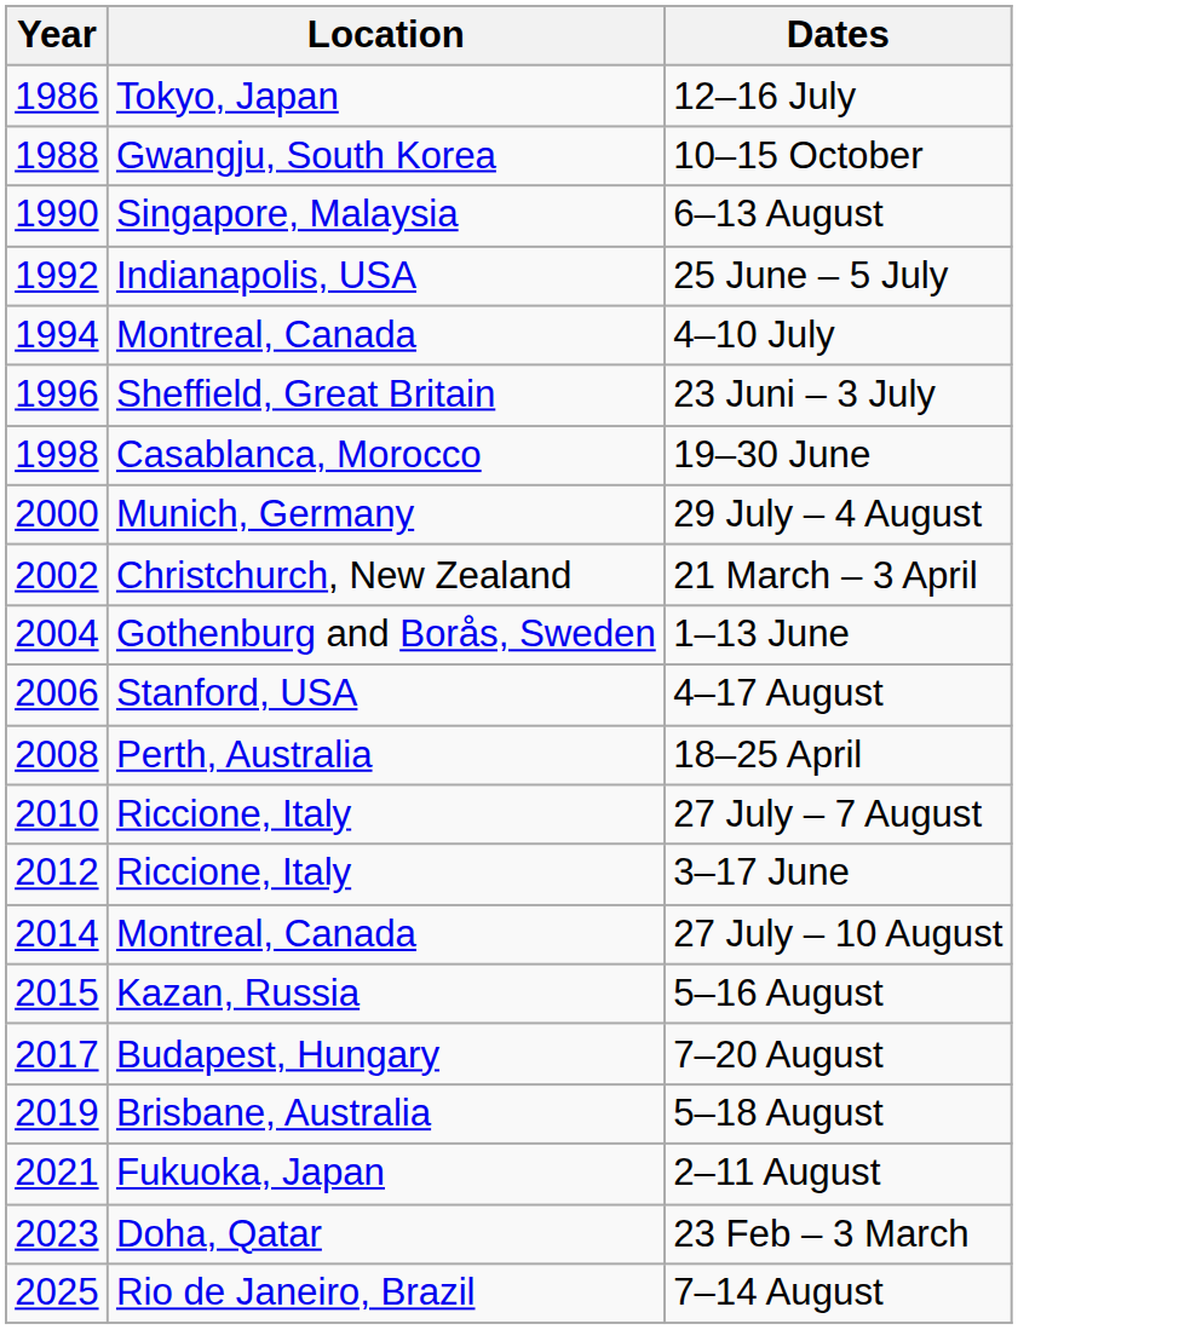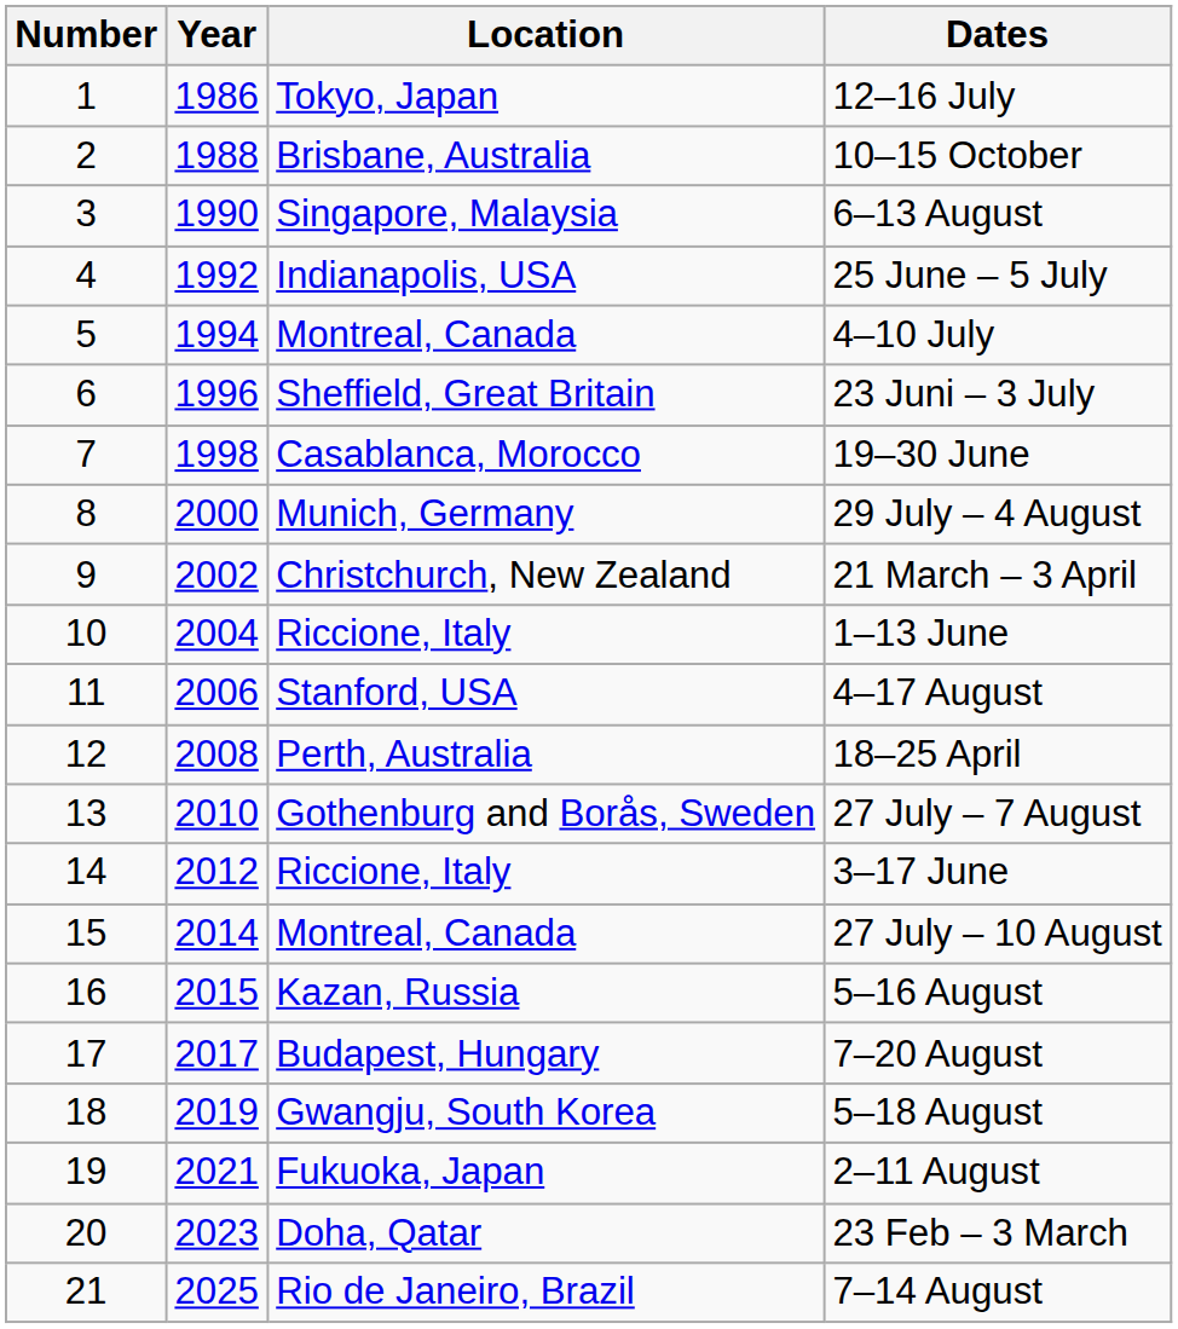 <table class="wikitable">
 <tr>
+<th>Number</th>
 <th>Year</th>
 <th>Location</th>
 <th>Dates</th>
 </tr>
 <tr>
+<td align=center>1</td>
 <td><a href='#'>1986</a></td>
 <td> <a href='#'>Tokyo, Japan</a></td>
 <td>12–16 July</td>
 </tr>
 <tr>
+<td align=center>2</td>
 <td><a href='#'>1988</a></td>
-<td> <a href='#'>Gwangju, South Korea</a></td>
+<td> <a href='#'>Brisbane, Australia</a></td>
 <td>10–15 October</td>
 </tr>
 <tr>
+<td align=center>3</td>
 <td><a href='#'>1990</a></td>
 <td> <a href='#'>Singapore, Malaysia</a></td>
 <td>6–13 August</td>
 </tr>
 <tr>
+<td align=center>4</td>
 <td><a href='#'>1992</a></td>
 <td> <a href='#'>Indianapolis, USA</a></td>
 <td>25 June – 5 July</td>
 </tr>
 <tr>
+<td align=center>5</td>
 <td><a href='#'>1994</a></td>
 <td> <a href='#'>Montreal, Canada</a></td>
 <td>4–10 July</td>
 </tr>
 <tr>
+<td align=center>6</td>
 <td><a href='#'>1996</a></td>
 <td> <a href='#'>Sheffield, Great Britain</a></td>
 <td>23 Juni – 3 July</td>
 </tr>
 <tr>
+<td align=center>7</td>
 <td><a href='#'>1998</a></td>
 <td> <a href='#'>Casablanca, Morocco</a></td>
 <td>19–30 June</td>
 </tr>
 <tr>
+<td align=center>8</td>
 <td><a href='#'>2000</a></td>
 <td> <a href='#'>Munich, Germany</a></td>
 <td>29 July – 4 August</td>
 </tr>
 <tr>
+<td align=center>9</td>
 <td><a href='#'>2002</a></td>
 <td> <a href='#'>Christchurch</a>, New Zealand</td>
 <td>21 March – 3 April</td>
 </tr>
 <tr>
+<td align=center>10</td>
 <td><a href='#'>2004</a></td>
-<td> <a href='#'>Gothenburg</a> and <a href='#'>Borås, Sweden</a></td>
+<td> <a href='#'>Riccione, Italy</a></td>
 <td>1–13 June</td>
 </tr>
 <tr>
+<td align=center>11</td>
 <td><a href='#'>2006</a></td>
 <td> <a href='#'>Stanford, USA</a></td>
 <td>4–17 August</td>
 </tr>
 <tr>
+<td align=center>12</td>
 <td><a href='#'>2008</a></td>
 <td> <a href='#'>Perth, Australia</a></td>
 <td>18–25 April</td>
 </tr>
 <tr>
+<td align=center>13</td>
 <td><a href='#'>2010</a></td>
-<td> <a href='#'>Riccione, Italy</a></td>
+<td> <a href='#'>Gothenburg</a> and <a href='#'>Borås, Sweden</a></td>
 <td>27 July – 7 August</td>
 </tr>
 <tr>
+<td align=center>14</td>
 <td><a href='#'>2012</a></td>
 <td> <a href='#'>Riccione, Italy</a></td>
 <td>3–17 June</td>
 </tr>
 <tr>
+<td align=center>15</td>
 <td><a href='#'>2014</a></td>
 <td> <a href='#'>Montreal, Canada</a></td>
 <td>27 July – 10 August</td>
 </tr>
 <tr>
+<td align=center>16</td>
 <td><a href='#'>2015</a></td>
 <td> <a href='#'>Kazan, Russia</a></td>
 <td>5–16 August</td>
 </tr>
 <tr>
+<td align=center>17</td>
 <td><a href='#'>2017</a></td>
 <td> <a href='#'>Budapest, Hungary</a></td>
 <td>7–20 August</td>
 </tr>
 <tr>
+<td align=center>18</td>
 <td><a href='#'>2019</a></td>
-<td> <a href='#'>Brisbane, Australia</a></td>
+<td> <a href='#'>Gwangju, South Korea</a></td>
 <td>5–18 August</td>
 </tr>
 <tr>
+<td align=center>19</td>
 <td><a href='#'>2021</a></td>
 <td> <a href='#'>Fukuoka, Japan</a></td>
 <td>2–11 August</td>
 </tr>
 <tr>
+<td align=center>20</td>
 <td><a href='#'>2023</a></td>
 <td> <a href='#'>Doha, Qatar</a></td>
 <td>23 Feb – 3 March</td>
 </tr>
 <tr>
+<td align=center>21</td>
 <td><a href='#'>2025</a></td>
 <td> <a href='#'>Rio de Janeiro, Brazil</a></td>
 <td>7–14 August</td>
 </tr>
 </table>
